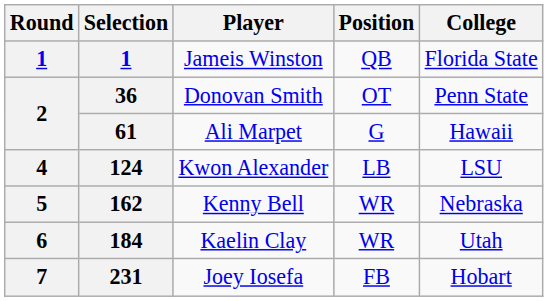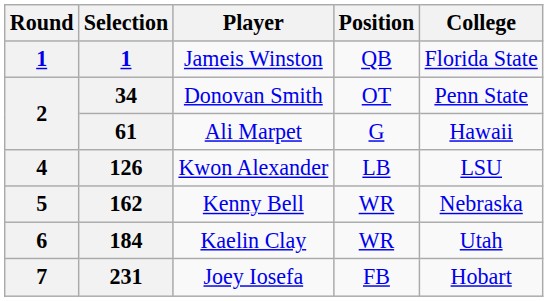 <table class="wikitable" style="font-size: 95%; text-align: center;">
 <tr>
 <th>Round</th>
 <th>Selection</th>
 <th>Player</th>
 <th>Position</th>
 <th>College</th>
 </tr>
 <tr>
 <th><a href='#'>1</a></th>
 <th><a href='#'>1</a></th>
 <td><a href='#'>Jameis Winston</a></td>
 <td><a href='#'>QB</a></td>
 <td><a href='#'>Florida State</a></td>
 </tr>
 <tr>
 <th rowspan=2>2</th>
-<th>36</th>
+<th>34</th>
 <td><a href='#'>Donovan Smith</a></td>
 <td><a href='#'>OT</a></td>
 <td><a href='#'>Penn State</a></td>
 </tr>
 <tr>
 <th>61</th>
 <td><a href='#'>Ali Marpet</a></td>
 <td><a href='#'>G</a></td>
 <td><a href='#'>Hawaii</a></td>
 </tr>
 <tr>
 <th>4</th>
-<th>124</th>
+<th>126</th>
 <td><a href='#'>Kwon Alexander</a></td>
 <td><a href='#'>LB</a></td>
 <td><a href='#'>LSU</a></td>
 </tr>
 <tr>
 <th>5</th>
 <th>162</th>
 <td><a href='#'>Kenny Bell</a></td>
 <td><a href='#'>WR</a></td>
 <td><a href='#'>Nebraska</a></td>
 </tr>
 <tr>
 <th>6</th>
 <th>184</th>
 <td><a href='#'>Kaelin Clay</a></td>
 <td><a href='#'>WR</a></td>
 <td><a href='#'>Utah</a></td>
 </tr>
 <tr>
 <th>7</th>
 <th>231</th>
 <td><a href='#'>Joey Iosefa</a></td>
 <td><a href='#'>FB</a></td>
 <td><a href='#'>Hobart</a></td>
 </tr>
 </table>
